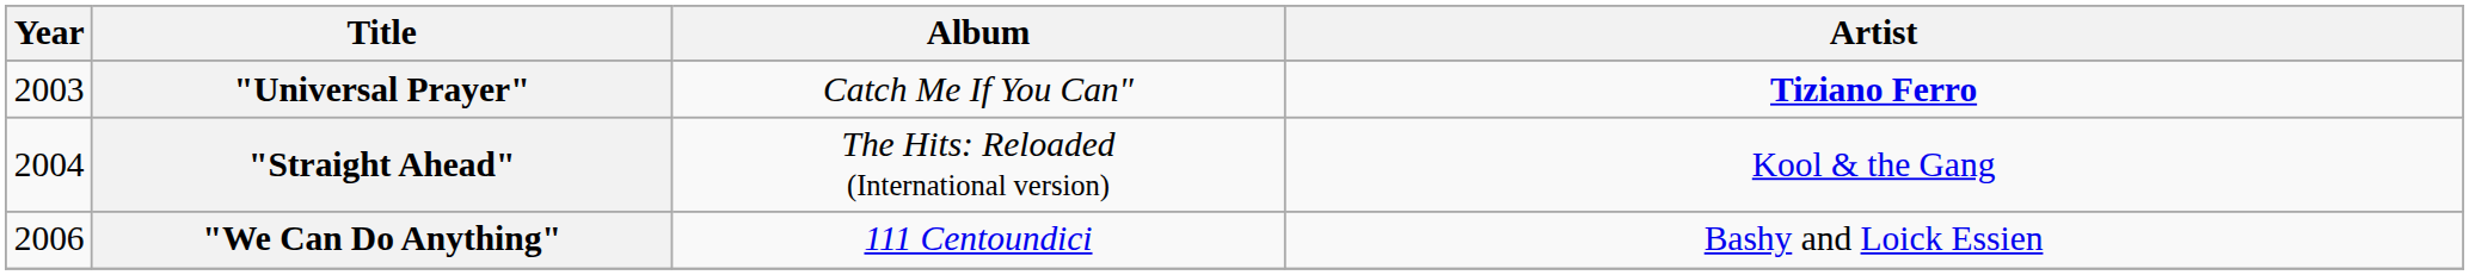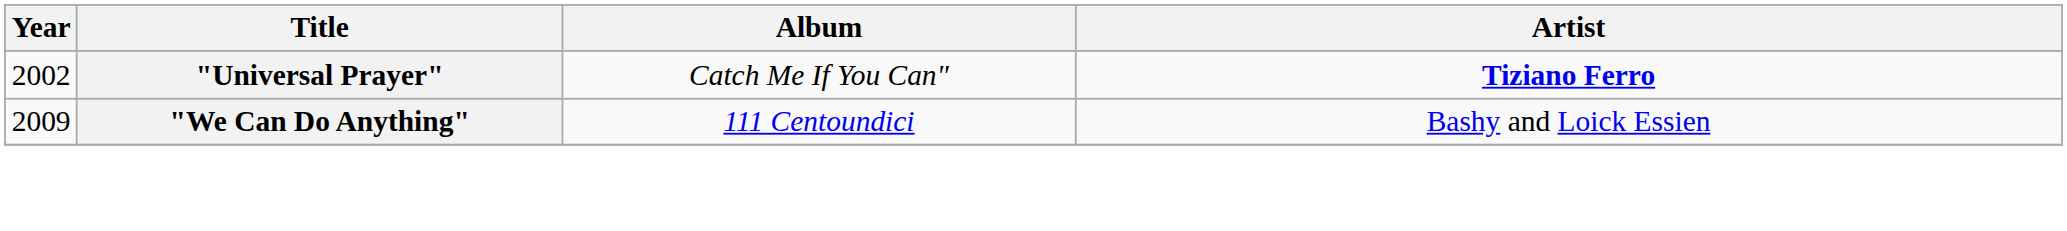 <table class="wikitable plainrowheaders" style="text-align:center;">
 <tr>
 <th scope="col" style="width:1em;">Year</th>
 <th scope="col" style="width:16em;">Title</th>
 <th scope="col" style="width:17em;">Album</th>
 <th scope="col" style="width:33em;">Artist</th>
 </tr>
 <tr>
-<td>2003</td>
+<td>2002</td>
 <th scope="row">"Universal Prayer"</th>
 <td><em>Catch Me If You Can"</td>
 <td><strong><a href='#'>Tiziano Ferro</a></strong></td>
 </tr>
 <tr>
-<td>2004</td>
-<th scope="row">"Straight Ahead"</th>
-<td><em>The Hits: Reloaded</em><br><small>(International version)</small></td>
-<td><a href='#'>Kool & the Gang</a></td>
-</tr>
-<tr>
-<td>2006</td>
+<td>2009</td>
 <th scope="row">"We Can Do Anything"</th>
 <td><em><a href='#'>111 Centoundici</a></em></td>
 <td><a href='#'>Bashy</a> and <a href='#'>Loick Essien</a></td>
 </tr>
 <tr>
 </tr>
 </table>
